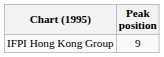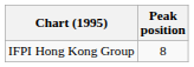 <table class="wikitable">
 <tr>
 <th>Chart (1995)</th>
 <th>Peak<br>position</th>
 </tr>
 <tr>
 <td>IFPI Hong Kong Group</td>
-<td align="center">9</td>
+<td align="center">8</td>
 </tr>
 </table>
